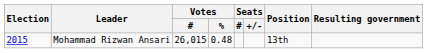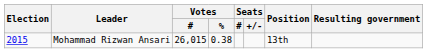 <table class="wikitable">
 <tr>
 <th rowspan="2">Election</th>
 <th rowspan="2">Leader</th>
 <th colspan="2">Votes</th>
 <th colspan="2">Seats</th>
 <th rowspan="2">Position</th>
 <th rowspan="2">Resulting government</th>
 </tr>
 <tr>
 <th>#</th>
 <th>%</th>
 <th>#</th>
 <th>+/-</th>
 </tr>
 <tr>
 <td><a href='#'>2015</a></td>
 <td>Mohammad Rizwan Ansari</td>
 <td>26,015</td>
-<td>0.48</td>
+<td>0.38</td>
 <td style="text-align:center;"></td>
 <td></td>
 <td>13th</td>
 <td></td>
 </tr>
 </table>
